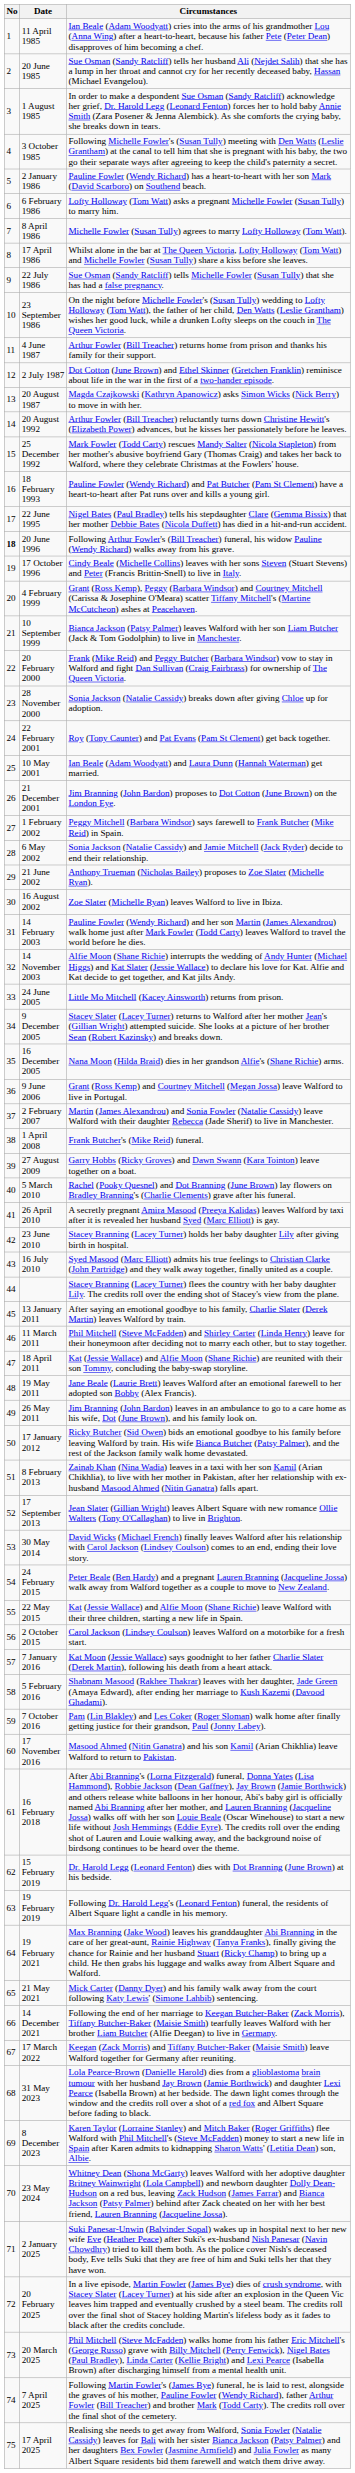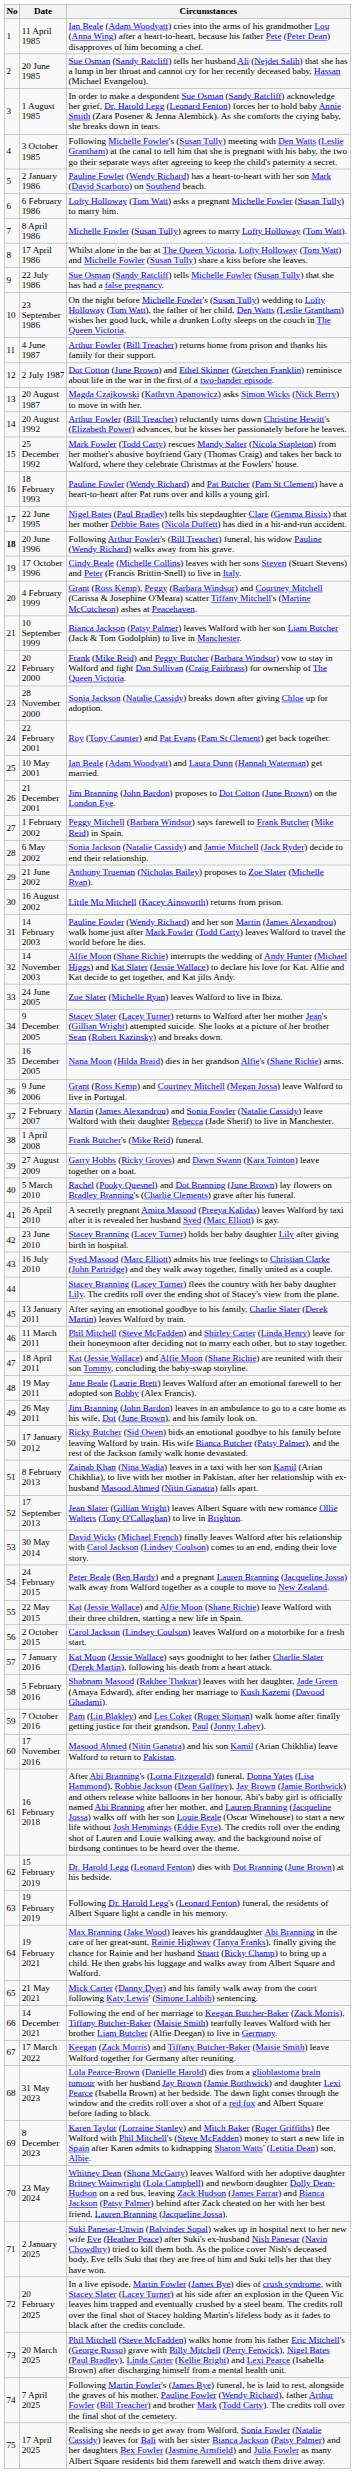 <table class="wikitable">
 <tr>
 <th>No</th>
 <th>Date</th>
 <th>Circumstances</th>
 </tr>
 <tr>
 <td>1</td>
 <td>11 April 1985</td>
 <td><a href='#'>Ian Beale</a> (<a href='#'>Adam Woodyatt</a>) cries into the arms of his grandmother <a href='#'>Lou</a> (<a href='#'>Anna Wing</a>) after a heart-to-heart, because his father <a href='#'>Pete</a> (<a href='#'>Peter Dean</a>) disapproves of him becoming a chef.</td>
 </tr>
 <tr>
 <td>2</td>
 <td>20 June 1985</td>
 <td><a href='#'>Sue Osman</a> (<a href='#'>Sandy Ratcliff</a>) tells her husband <a href='#'>Ali</a> (<a href='#'>Nejdet Salih</a>) that she has a lump in her throat and cannot cry for her recently deceased baby, <a href='#'>Hassan</a> (Michael Evangelou).</td>
 </tr>
 <tr>
 <td>3</td>
 <td>1 August 1985</td>
 <td>In order to make a despondent <a href='#'>Sue Osman</a> (<a href='#'>Sandy Ratcliff</a>) acknowledge her grief, <a href='#'>Dr. Harold Legg</a> (<a href='#'>Leonard Fenton</a>) forces her to hold baby <a href='#'>Annie Smith</a> (Zara Posener & Jenna Alembick). As she comforts the crying baby, she breaks down in tears.</td>
 </tr>
 <tr>
 <td>4</td>
 <td>3 October 1985</td>
 <td>Following <a href='#'>Michelle Fowler</a>'s (<a href='#'>Susan Tully</a>) meeting with <a href='#'>Den Watts</a> (<a href='#'>Leslie Grantham</a>) at the canal to tell him that she is pregnant with his baby, the two go their separate ways after agreeing to keep the child's paternity a secret.</td>
 </tr>
 <tr>
 <td>5</td>
 <td>2 January 1986</td>
 <td><a href='#'>Pauline Fowler</a> (<a href='#'>Wendy Richard</a>) has a heart-to-heart with her son <a href='#'>Mark</a> (<a href='#'>David Scarboro</a>) on <a href='#'>Southend</a> beach.</td>
 </tr>
 <tr>
 <td>6</td>
 <td>6 February 1986</td>
 <td><a href='#'>Lofty Holloway</a> (<a href='#'>Tom Watt</a>) asks a pregnant <a href='#'>Michelle Fowler</a> (<a href='#'>Susan Tully</a>) to marry him.</td>
 </tr>
 <tr>
 <td>7</td>
 <td>8 April 1986</td>
 <td><a href='#'>Michelle Fowler</a> (<a href='#'>Susan Tully</a>) agrees to marry <a href='#'>Lofty Holloway</a> (<a href='#'>Tom Watt</a>).</td>
 </tr>
 <tr>
 <td>8</td>
 <td>17 April 1986</td>
 <td>Whilst alone in the bar at <a href='#'>The Queen Victoria</a>, <a href='#'>Lofty Holloway</a> (<a href='#'>Tom Watt</a>) and <a href='#'>Michelle Fowler</a> (<a href='#'>Susan Tully</a>) share a kiss before she leaves.</td>
 </tr>
 <tr>
 <td>9</td>
 <td>22 July 1986</td>
 <td><a href='#'>Sue Osman</a> (<a href='#'>Sandy Ratcliff</a>) tells <a href='#'>Michelle Fowler</a> (<a href='#'>Susan Tully</a>) that she has had a <a href='#'>false pregnancy</a>.</td>
 </tr>
 <tr>
 <td>10</td>
 <td>23 September 1986</td>
 <td>On the night before <a href='#'>Michelle Fowler</a>'s (<a href='#'>Susan Tully</a>) wedding to <a href='#'>Lofty Holloway</a> (<a href='#'>Tom Watt</a>), the father of her child, <a href='#'>Den Watts</a> (<a href='#'>Leslie Grantham</a>) wishes her good luck, while a drunken Lofty sleeps on the couch in <a href='#'>The Queen Victoria</a>.</td>
 </tr>
 <tr>
 <td>11</td>
 <td>4 June 1987</td>
 <td><a href='#'>Arthur Fowler</a> (<a href='#'>Bill Treacher</a>) returns home from prison and thanks his family for their support.</td>
 </tr>
 <tr>
 <td>12</td>
 <td>2 July 1987</td>
 <td><a href='#'>Dot Cotton</a> (<a href='#'>June Brown</a>) and <a href='#'>Ethel Skinner</a> (<a href='#'>Gretchen Franklin</a>) reminisce about life in the war in the first of a <a href='#'>two-hander episode</a>.</td>
 </tr>
 <tr>
 <td>13</td>
 <td>20 August 1987</td>
 <td><a href='#'>Magda Czajkowski</a> (<a href='#'>Kathryn Apanowicz</a>) asks <a href='#'>Simon Wicks</a> (<a href='#'>Nick Berry</a>) to move in with her.</td>
 </tr>
 <tr>
 <td>14</td>
 <td>20 August 1992</td>
 <td><a href='#'>Arthur Fowler</a> (<a href='#'>Bill Treacher</a>) reluctantly turns down <a href='#'>Christine Hewitt</a>'s (<a href='#'>Elizabeth Power</a>) advances, but he kisses her passionately before he leaves.</td>
 </tr>
 <tr>
 <td>15</td>
 <td>25 December 1992</td>
 <td><a href='#'>Mark Fowler</a> (<a href='#'>Todd Carty</a>) rescues <a href='#'>Mandy Salter</a> (<a href='#'>Nicola Stapleton</a>) from her mother's abusive boyfriend Gary (Thomas Craig) and takes her back to Walford, where they celebrate Christmas at the Fowlers' house.</td>
 </tr>
 <tr>
 <td>16</td>
 <td>18 February 1993</td>
 <td><a href='#'>Pauline Fowler</a> (<a href='#'>Wendy Richard</a>) and <a href='#'>Pat Butcher</a> (<a href='#'>Pam St Clement</a>) have a heart-to-heart after Pat runs over and kills a young girl.</td>
 </tr>
 <tr>
 <td>17</td>
 <td>22 June 1995</td>
 <td><a href='#'>Nigel Bates</a> (<a href='#'>Paul Bradley</a>) tells his stepdaughter <a href='#'>Clare</a> (<a href='#'>Gemma Bissix</a>) that her mother <a href='#'>Debbie Bates</a> (<a href='#'>Nicola Duffett</a>) has died in a hit-and-run accident.</td>
 </tr>
 <tr>
 <td><strong>18</strong></td>
 <td>20 June 1996</td>
 <td>Following <a href='#'>Arthur Fowler</a>'s (<a href='#'>Bill Treacher</a>) funeral, his widow <a href='#'>Pauline</a> (<a href='#'>Wendy Richard</a>) walks away from his grave.</td>
 </tr>
 <tr>
 <td>19</td>
 <td>17 October 1996</td>
 <td><a href='#'>Cindy Beale</a> (<a href='#'>Michelle Collins</a>) leaves with her sons <a href='#'>Steven</a> (Stuart Stevens) and <a href='#'>Peter</a> (Francis Brittin-Snell) to live in <a href='#'>Italy</a>.</td>
 </tr>
 <tr>
 <td>20</td>
 <td>4 February 1999</td>
 <td><a href='#'>Grant</a> (<a href='#'>Ross Kemp</a>), <a href='#'>Peggy</a> (<a href='#'>Barbara Windsor</a>) and <a href='#'>Courtney Mitchell</a> (Carissa & Josephine O'Meara) scatter <a href='#'>Tiffany Mitchell</a>'s (<a href='#'>Martine McCutcheon</a>) ashes at <a href='#'>Peacehaven</a>.</td>
 </tr>
 <tr>
 <td>21</td>
 <td>10 September 1999</td>
 <td><a href='#'>Bianca Jackson</a> (<a href='#'>Patsy Palmer</a>) leaves Walford with her son <a href='#'>Liam Butcher</a> (Jack & Tom Godolphin) to live in <a href='#'>Manchester</a>.</td>
 </tr>
 <tr>
 <td>22</td>
 <td>20 February 2000</td>
 <td><a href='#'>Frank</a> (<a href='#'>Mike Reid</a>) and <a href='#'>Peggy Butcher</a> (<a href='#'>Barbara Windsor</a>) vow to stay in Walford and fight <a href='#'>Dan Sullivan</a> (<a href='#'>Craig Fairbrass</a>) for ownership of <a href='#'>The Queen Victoria</a>.</td>
 </tr>
 <tr>
 <td>23</td>
 <td>28 November 2000</td>
 <td><a href='#'>Sonia Jackson</a> (<a href='#'>Natalie Cassidy</a>) breaks down after giving <a href='#'>Chloe</a> up for adoption.</td>
 </tr>
 <tr>
 <td>24</td>
 <td>22 February 2001</td>
 <td><a href='#'>Roy</a> (<a href='#'>Tony Caunter</a>) and <a href='#'>Pat Evans</a> (<a href='#'>Pam St Clement</a>) get back together.</td>
 </tr>
 <tr>
 <td>25</td>
 <td>10 May 2001</td>
 <td><a href='#'>Ian Beale</a> (<a href='#'>Adam Woodyatt</a>) and <a href='#'>Laura Dunn</a> (<a href='#'>Hannah Waterman</a>) get married.</td>
 </tr>
 <tr>
 <td>26</td>
 <td>21 December 2001</td>
 <td><a href='#'>Jim Branning</a> (<a href='#'>John Bardon</a>) proposes to <a href='#'>Dot Cotton</a> (<a href='#'>June Brown</a>) on the <a href='#'>London Eye</a>.</td>
 </tr>
 <tr>
 <td>27</td>
 <td>1 February 2002</td>
 <td><a href='#'>Peggy Mitchell</a> (<a href='#'>Barbara Windsor</a>) says farewell to <a href='#'>Frank Butcher</a> (<a href='#'>Mike Reid</a>) in Spain.</td>
 </tr>
 <tr>
 <td>28</td>
 <td>6 May 2002</td>
 <td><a href='#'>Sonia Jackson</a> (<a href='#'>Natalie Cassidy</a>) and <a href='#'>Jamie Mitchell</a> (<a href='#'>Jack Ryder</a>) decide to end their relationship.</td>
 </tr>
 <tr>
 <td>29</td>
 <td>21 June 2002</td>
 <td><a href='#'>Anthony Trueman</a> (<a href='#'>Nicholas Bailey</a>) proposes to <a href='#'>Zoe Slater</a> (<a href='#'>Michelle Ryan</a>).</td>
 </tr>
 <tr>
 <td>30</td>
 <td>16 August 2002</td>
-<td><a href='#'>Zoe Slater</a> (<a href='#'>Michelle Ryan</a>) leaves Walford to live in Ibiza.</td>
+<td><a href='#'>Little Mo Mitchell</a> (<a href='#'>Kacey Ainsworth</a>) returns from prison.</td>
 </tr>
 <tr>
 <td>31</td>
 <td>14 February 2003</td>
 <td><a href='#'>Pauline Fowler</a> (<a href='#'>Wendy Richard</a>) and her son <a href='#'>Martin</a> (<a href='#'>James Alexandrou</a>) walk home just after <a href='#'>Mark Fowler</a> (<a href='#'>Todd Carty</a>) leaves Walford to travel the world before he dies.</td>
 </tr>
 <tr>
 <td>32</td>
 <td>14 November 2003</td>
 <td><a href='#'>Alfie Moon</a> (<a href='#'>Shane Richie</a>) interrupts the wedding of <a href='#'>Andy Hunter</a> (<a href='#'>Michael Higgs</a>) and <a href='#'>Kat Slater</a> (<a href='#'>Jessie Wallace</a>) to declare his love for Kat. Alfie and Kat decide to get together, and Kat jilts Andy.</td>
 </tr>
 <tr>
 <td>33</td>
 <td>24 June 2005</td>
-<td><a href='#'>Little Mo Mitchell</a> (<a href='#'>Kacey Ainsworth</a>) returns from prison.</td>
+<td><a href='#'>Zoe Slater</a> (<a href='#'>Michelle Ryan</a>) leaves Walford to live in Ibiza.</td>
 </tr>
 <tr>
 <td>34</td>
 <td>9 December 2005</td>
 <td><a href='#'>Stacey Slater</a> (<a href='#'>Lacey Turner</a>) returns to Walford after her mother <a href='#'>Jean</a>'s (<a href='#'>Gillian Wright</a>) attempted suicide. She looks at a picture of her brother <a href='#'>Sean</a> (<a href='#'>Robert Kazinsky</a>) and breaks down.</td>
 </tr>
 <tr>
 <td>35</td>
 <td>16 December 2005</td>
 <td><a href='#'>Nana Moon</a> (<a href='#'>Hilda Braid</a>) dies in her grandson <a href='#'>Alfie</a>'s (<a href='#'>Shane Richie</a>) arms.</td>
 </tr>
 <tr>
 <td>36</td>
 <td>9 June 2006</td>
 <td><a href='#'>Grant</a> (<a href='#'>Ross Kemp</a>) and <a href='#'>Courtney Mitchell</a> (<a href='#'>Megan Jossa</a>) leave Walford to live in Portugal.</td>
 </tr>
 <tr>
 <td>37</td>
 <td>2 February 2007</td>
 <td><a href='#'>Martin</a> (<a href='#'>James Alexandrou</a>) and <a href='#'>Sonia Fowler</a> (<a href='#'>Natalie Cassidy</a>) leave Walford with their daughter <a href='#'>Rebecca</a> (Jade Sherif) to live in Manchester.</td>
 </tr>
 <tr>
 <td>38</td>
 <td>1 April 2008</td>
 <td><a href='#'>Frank Butcher</a>'s (<a href='#'>Mike Reid</a>) funeral.</td>
 </tr>
 <tr>
 <td>39</td>
 <td>27 August 2009</td>
 <td><a href='#'>Garry Hobbs</a> (<a href='#'>Ricky Groves</a>) and <a href='#'>Dawn Swann</a> (<a href='#'>Kara Tointon</a>) leave together on a boat.</td>
 </tr>
 <tr>
 <td>40</td>
 <td>5 March 2010</td>
 <td><a href='#'>Rachel</a> (<a href='#'>Pooky Quesnel</a>) and <a href='#'>Dot Branning</a> (<a href='#'>June Brown</a>) lay flowers on <a href='#'>Bradley Branning</a>'s (<a href='#'>Charlie Clements</a>) grave after his funeral.</td>
 </tr>
 <tr>
 <td>41</td>
 <td>26 April 2010</td>
 <td>A secretly pregnant <a href='#'>Amira Masood</a> (<a href='#'>Preeya Kalidas</a>) leaves Walford by taxi after it is revealed her husband <a href='#'>Syed</a> (<a href='#'>Marc Elliott</a>) is gay.</td>
 </tr>
 <tr>
 <td>42</td>
 <td>23 June 2010</td>
 <td><a href='#'>Stacey Branning</a> (<a href='#'>Lacey Turner</a>) holds her baby daughter <a href='#'>Lily</a> after giving birth in hospital.</td>
 </tr>
 <tr>
 <td>43</td>
 <td>16 July 2010</td>
 <td><a href='#'>Syed Masood</a> (<a href='#'>Marc Elliott</a>) admits his true feelings to <a href='#'>Christian Clarke</a> (<a href='#'>John Partridge</a>) and they walk away together, finally united as a couple.</td>
 </tr>
 <tr>
 <td>44</td>
 <td></td>
 <td><a href='#'>Stacey Branning</a> (<a href='#'>Lacey Turner</a>) flees the country with her baby daughter <a href='#'>Lily</a>. The credits roll over the ending shot of Stacey's view from the plane.</td>
 </tr>
 <tr>
 <td>45</td>
 <td>13 January 2011</td>
 <td>After saying an emotional goodbye to his family, <a href='#'>Charlie Slater</a> (<a href='#'>Derek Martin</a>) leaves Walford by train.</td>
 </tr>
 <tr>
 <td>46</td>
 <td>11 March 2011</td>
 <td><a href='#'>Phil Mitchell</a> (<a href='#'>Steve McFadden</a>) and <a href='#'>Shirley Carter</a> (<a href='#'>Linda Henry</a>) leave for their honeymoon after deciding not to marry each other, but to stay together.</td>
 </tr>
 <tr>
 <td>47</td>
 <td>18 April 2011</td>
 <td><a href='#'>Kat</a> (<a href='#'>Jessie Wallace</a>) and <a href='#'>Alfie Moon</a> (<a href='#'>Shane Richie</a>) are reunited with their son <a href='#'>Tommy</a>, concluding the baby-swap storyline.</td>
 </tr>
 <tr>
 <td>48</td>
 <td>19 May 2011</td>
 <td><a href='#'>Jane Beale</a> (<a href='#'>Laurie Brett</a>) leaves Walford after an emotional farewell to her adopted son <a href='#'>Bobby</a> (Alex Francis).</td>
 </tr>
 <tr>
 <td>49</td>
 <td>26 May 2011</td>
 <td><a href='#'>Jim Branning</a> (<a href='#'>John Bardon</a>) leaves in an ambulance to go to a care home as his wife, <a href='#'>Dot</a> (<a href='#'>June Brown</a>), and his family look on.</td>
 </tr>
 <tr>
 <td>50</td>
 <td>17 January 2012</td>
 <td><a href='#'>Ricky Butcher</a> (<a href='#'>Sid Owen</a>) bids an emotional goodbye to his family before leaving Walford by train. His wife <a href='#'>Bianca Butcher</a> (<a href='#'>Patsy Palmer</a>), and the rest of the Jackson family walk home devastated.</td>
 </tr>
 <tr>
 <td>51</td>
 <td>8 February 2013</td>
 <td><a href='#'>Zainab Khan</a> (<a href='#'>Nina Wadia</a>) leaves in a taxi with her son <a href='#'>Kamil</a> (Arian Chikhlia), to live with her mother in Pakistan, after her relationship with ex-husband <a href='#'>Masood Ahmed</a> (<a href='#'>Nitin Ganatra</a>) falls apart.</td>
 </tr>
 <tr>
 <td>52</td>
 <td>17 September 2013</td>
 <td><a href='#'>Jean Slater</a> (<a href='#'>Gillian Wright</a>) leaves Albert Square with new romance <a href='#'>Ollie Walters</a> (<a href='#'>Tony O'Callaghan</a>) to live in <a href='#'>Brighton</a>.</td>
 </tr>
 <tr>
 <td>53</td>
 <td>30 May 2014</td>
 <td><a href='#'>David Wicks</a> (<a href='#'>Michael French</a>) finally leaves Walford after his relationship with <a href='#'>Carol Jackson</a> (<a href='#'>Lindsey Coulson</a>) comes to an end, ending their love story.</td>
 </tr>
 <tr>
 <td>54</td>
 <td>24 February 2015</td>
 <td><a href='#'>Peter Beale</a> (<a href='#'>Ben Hardy</a>) and a pregnant <a href='#'>Lauren Branning</a> (<a href='#'>Jacqueline Jossa</a>) walk away from Walford together as a couple to move to <a href='#'>New Zealand</a>.</td>
 </tr>
 <tr>
 <td>55</td>
 <td>22 May 2015</td>
 <td><a href='#'>Kat</a> (<a href='#'>Jessie Wallace</a>) and <a href='#'>Alfie Moon</a> (<a href='#'>Shane Richie</a>) leave Walford with their three children, starting a new life in Spain.</td>
 </tr>
 <tr>
 <td>56</td>
 <td>2 October 2015</td>
 <td><a href='#'>Carol Jackson</a> (<a href='#'>Lindsey Coulson</a>) leaves Walford on a motorbike for a fresh start.</td>
 </tr>
 <tr>
 <td>57</td>
 <td>7 January 2016</td>
 <td><a href='#'>Kat Moon</a> (<a href='#'>Jessie Wallace</a>) says goodnight to her father <a href='#'>Charlie Slater</a> (<a href='#'>Derek Martin</a>), following his death from a heart attack.</td>
 </tr>
 <tr>
 <td>58</td>
 <td>5 February 2016</td>
 <td><a href='#'>Shabnam Masood</a> (<a href='#'>Rakhee Thakrar</a>) leaves with her daughter, <a href='#'>Jade Green</a> (Amaya Edward), after ending her marriage to <a href='#'>Kush Kazemi</a> (<a href='#'>Davood Ghadami</a>).</td>
 </tr>
 <tr>
 <td>59</td>
 <td>7 October 2016</td>
 <td><a href='#'>Pam</a> (<a href='#'>Lin Blakley</a>) and <a href='#'>Les Coker</a> (<a href='#'>Roger Sloman</a>) walk home after finally getting justice for their grandson, <a href='#'>Paul</a> (<a href='#'>Jonny Labey</a>).</td>
 </tr>
 <tr>
 <td>60</td>
 <td>17 November 2016</td>
 <td><a href='#'>Masood Ahmed</a> (<a href='#'>Nitin Ganatra</a>) and his son <a href='#'>Kamil</a> (Arian Chikhlia) leave Walford to return to <a href='#'>Pakistan</a>.</td>
 </tr>
 <tr>
 <td>61</td>
 <td>16 February 2018</td>
 <td>After <a href='#'>Abi Branning</a>'s (<a href='#'>Lorna Fitzgerald</a>) funeral, <a href='#'>Donna Yates</a> (<a href='#'>Lisa Hammond</a>), <a href='#'>Robbie Jackson</a> (<a href='#'>Dean Gaffney</a>), <a href='#'>Jay Brown</a> (<a href='#'>Jamie Borthwick</a>) and others release white balloons in her honour, Abi's baby girl is officially named <a href='#'>Abi Branning</a> after her mother, and <a href='#'>Lauren Branning</a> (<a href='#'>Jacqueline Jossa</a>) walks off with her son <a href='#'>Louie Beale</a> (Oscar Winehouse) to start a new life without <a href='#'>Josh Hemmings</a> (<a href='#'>Eddie Eyre</a>). The credits roll over the ending shot of Lauren and Louie walking away, and the background noise of birdsong continues to be heard over the theme.</td>
 </tr>
 <tr>
 <td>62</td>
 <td>15 February 2019</td>
 <td><a href='#'>Dr. Harold Legg</a> (<a href='#'>Leonard Fenton</a>) dies with <a href='#'>Dot Branning</a> (<a href='#'>June Brown</a>) at his bedside.</td>
 </tr>
 <tr>
 <td>63</td>
 <td>19 February 2019</td>
 <td>Following <a href='#'>Dr. Harold Legg</a>'s (<a href='#'>Leonard Fenton</a>) funeral, the residents of Albert Square light a candle in his memory.</td>
 </tr>
 <tr>
 <td>64</td>
 <td>19 February 2021</td>
 <td><a href='#'>Max Branning</a> (<a href='#'>Jake Wood</a>) leaves his granddaughter <a href='#'>Abi Branning</a> in the care of her great-aunt, <a href='#'>Rainie Highway</a> (<a href='#'>Tanya Franks</a>), finally giving the chance for Rainie and her husband <a href='#'>Stuart</a> (<a href='#'>Ricky Champ</a>) to bring up a child. He then grabs his luggage and walks away from Albert Square and Walford.</td>
 </tr>
 <tr>
 <td>65</td>
 <td>21 May 2021</td>
 <td><a href='#'>Mick Carter</a> (<a href='#'>Danny Dyer</a>) and his family walk away from the court following <a href='#'>Katy Lewis</a>' (<a href='#'>Simone Lahbib</a>) sentencing.</td>
 </tr>
 <tr>
 <td>66</td>
 <td>14 December 2021</td>
 <td>Following the end of her marriage to <a href='#'>Keegan Butcher-Baker</a> (<a href='#'>Zack Morris</a>), <a href='#'>Tiffany Butcher-Baker</a> (<a href='#'>Maisie Smith</a>) tearfully leaves Walford with her brother <a href='#'>Liam Butcher</a> (Alfie Deegan) to live in <a href='#'>Germany</a>.</td>
 </tr>
 <tr>
 <td>67</td>
 <td>17 March  2022</td>
 <td><a href='#'>Keegan</a> (<a href='#'>Zack Morris</a>) and <a href='#'>Tiffany Butcher-Baker</a> (<a href='#'>Maisie Smith</a>) leave Walford together for Germany after reuniting.</td>
 </tr>
 <tr>
 <td>68</td>
 <td>31 May 2023</td>
 <td><a href='#'>Lola Pearce-Brown</a> (<a href='#'>Danielle Harold</a>) dies from a <a href='#'>glioblastoma</a> <a href='#'>brain tumour</a> with her husband <a href='#'>Jay Brown</a> (<a href='#'>Jamie Borthwick</a>) and daughter <a href='#'>Lexi Pearce</a> (Isabella Brown) at her bedside. The dawn light comes through the window and the credits roll over a shot of a <a href='#'>red fox</a> and Albert Square before fading to black.</td>
 </tr>
 <tr>
 <td>69</td>
 <td>8 December 2023</td>
 <td><a href='#'>Karen Taylor</a> (<a href='#'>Lorraine Stanley</a>) and <a href='#'>Mitch Baker</a> (<a href='#'>Roger Griffiths</a>) flee Walford with <a href='#'>Phil Mitchell</a>'s (<a href='#'>Steve McFadden</a>) money to start a new life in <a href='#'>Spain</a> after Karen admits to kidnapping <a href='#'>Sharon Watts</a>' (<a href='#'>Letitia Dean</a>) son, <a href='#'>Albie</a>.</td>
 </tr>
 <tr>
 <td>70</td>
 <td>23 May 2024</td>
 <td><a href='#'>Whitney Dean</a> (<a href='#'>Shona McGarty</a>) leaves Walford with her adoptive daughter <a href='#'>Britney Wainwright</a> (<a href='#'>Lola Campbell</a>) and newborn daughter <a href='#'>Dolly Dean-Hudson</a> on a red bus, leaving <a href='#'>Zack Hudson</a> (<a href='#'>James Farrar</a>) and <a href='#'>Bianca Jackson</a> (<a href='#'>Patsy Palmer</a>) behind after Zack cheated on her with her best friend, <a href='#'>Lauren Branning</a> (<a href='#'>Jacqueline Jossa</a>).</td>
 </tr>
 <tr>
 <td>71</td>
 <td>2 January 2025</td>
 <td><a href='#'>Suki Panesar-Unwin</a> (<a href='#'>Balvinder Sopal</a>) wakes up in hospital next to her new wife <a href='#'>Eve</a> (<a href='#'>Heather Peace</a>) after Suki's ex-husband <a href='#'>Nish Panesar</a> (<a href='#'>Navin Chowdhry</a>) tried to kill them both. As the police cover Nish's deceased body, Eve tells Suki that they are free of him and Suki tells her that they have won.</td>
 </tr>
 <tr>
 <td>72</td>
 <td>20 February 2025</td>
 <td>In a live episode, <a href='#'>Martin Fowler</a> (<a href='#'>James Bye</a>) dies of <a href='#'>crush syndrome</a>, with <a href='#'>Stacey Slater</a> (<a href='#'>Lacey Turner</a>) at his side after an explosion in the Queen Vic leaves him trapped and eventually crushed by a steel beam. The credits roll over the final shot of Stacey holding Martin's lifeless body as it fades to black after the credits conclude.</td>
 </tr>
 <tr>
 <td>73</td>
 <td>20 March 2025</td>
 <td><a href='#'>Phil Mitchell</a> (<a href='#'>Steve McFadden</a>) walks home from his father <a href='#'>Eric Mitchell</a>'s (<a href='#'>George Russo</a>) grave with <a href='#'>Billy Mitchell</a> (<a href='#'>Perry Fenwick</a>), <a href='#'>Nigel Bates</a> (<a href='#'>Paul Bradley</a>), <a href='#'>Linda Carter</a> (<a href='#'>Kellie Bright</a>) and <a href='#'>Lexi Pearce</a> (Isabella Brown) after discharging himself from a mental health unit.</td>
 </tr>
 <tr>
 <td>74</td>
 <td>7 April 2025</td>
 <td>Following <a href='#'>Martin Fowler</a>'s (<a href='#'>James Bye</a>) funeral, he is laid to rest, alongside the graves of his mother, <a href='#'>Pauline Fowler</a> (<a href='#'>Wendy Richard</a>), father <a href='#'>Arthur Fowler</a> (<a href='#'>Bill Treacher</a>) and brother <a href='#'>Mark</a> (<a href='#'>Todd Carty</a>). The credits roll over the final shot of the cemetery.</td>
 </tr>
 <tr>
 <td>75</td>
 <td>17 April 2025</td>
 <td>Realising she needs to get away from Walford, <a href='#'>Sonia Fowler</a> (<a href='#'>Natalie Cassidy</a>) leaves for <a href='#'>Bali</a> with her sister <a href='#'>Bianca Jackson</a> (<a href='#'>Patsy Palmer</a>) and her daughters <a href='#'>Bex Fowler</a> (<a href='#'>Jasmine Armfield</a>) and <a href='#'>Julia Fowler</a> as many Albert Square residents bid them farewell and watch them drive away.</td>
 </tr>
 </table>
